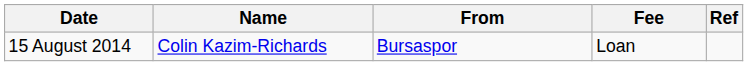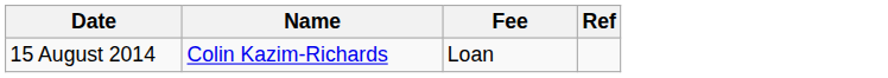 <table class="wikitable sortable plainrowheaders">
 <tr>
 <th scope=col style="width:8em;">Date</th>
 <th scope=col style="width:12em;">Name</th>
-<th scope=col style="width:12em;">From</th>
 <th scope=col style="width:6em;">Fee</th>
 <th scope=col class=unsortable>Ref</th>
 </tr>
 <tr>
 <td>15 August 2014</td>
 <td> <a href='#'>Colin Kazim-Richards</a></td>
-<td><a href='#'>Bursaspor</a></td>
 <td>Loan</td>
 <td></td>
 </tr>
 </table>
